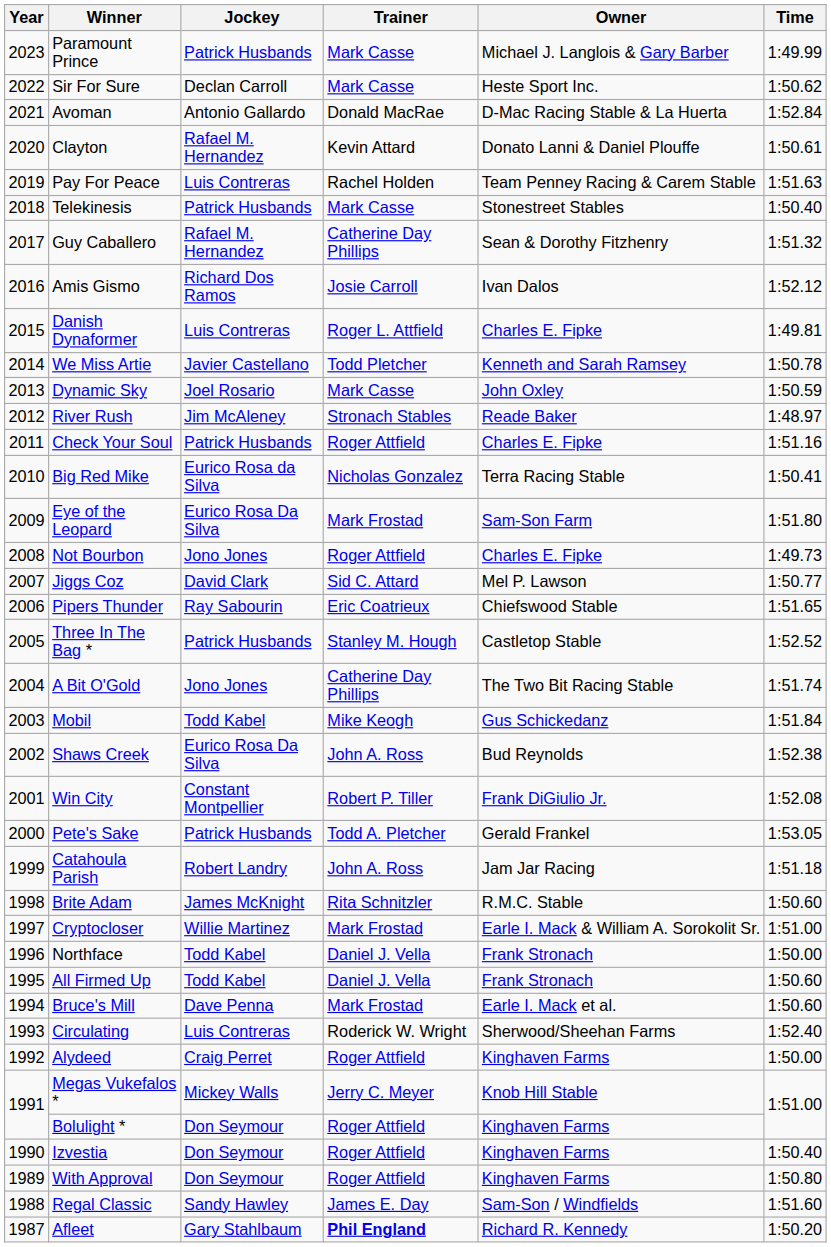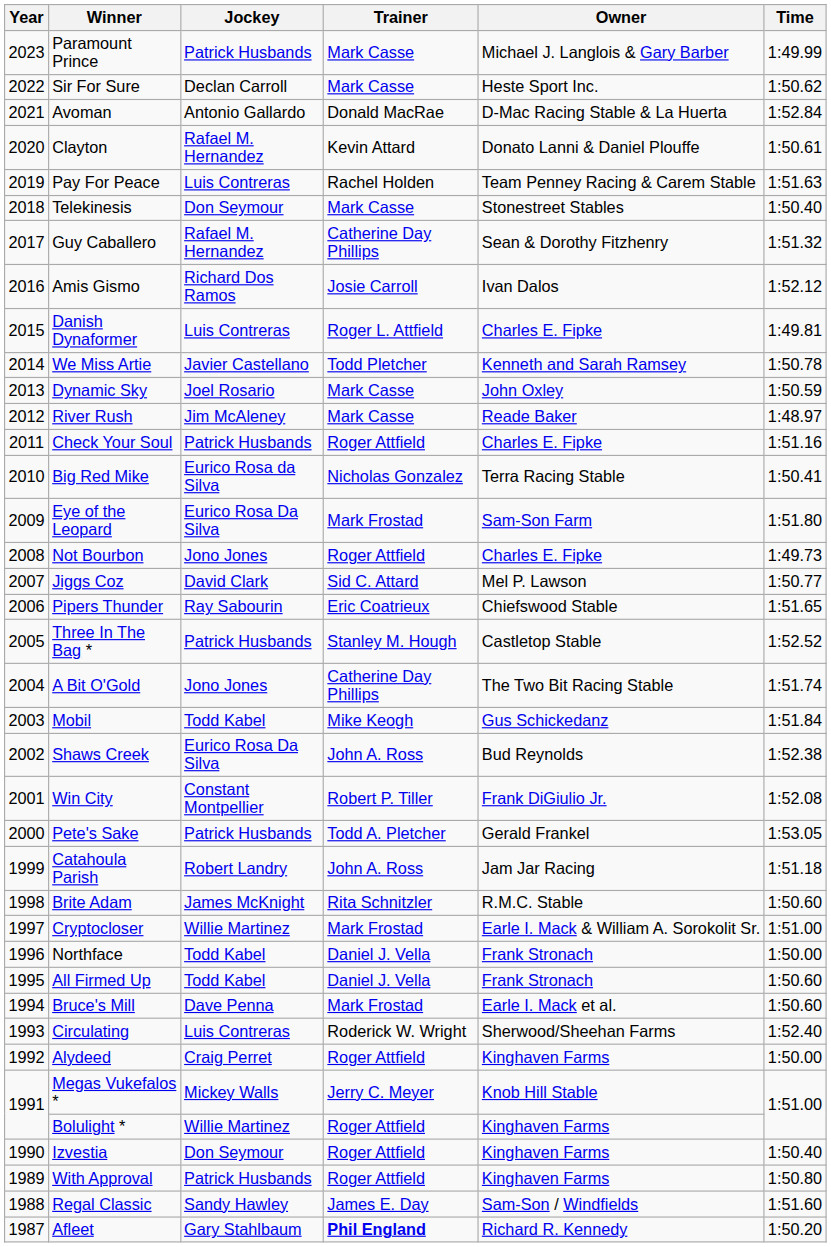 <table class="wikitable sortable" style="font-size:90%">
 <tr>
 <th style="width:30px">Year</th>
 <th style="width:110px">Winner</th>
 <th style="width:120px">Jockey</th>
 <th style="width:130px">Trainer</th>
 <th>Owner</th>
 <th style="width:25px">Time</th>
 </tr>
 <tr>
 <td align=center>2023</td>
 <td>Paramount Prince</td>
 <td><a href='#'>Patrick Husbands</a></td>
 <td><a href='#'>Mark Casse</a></td>
 <td>Michael J. Langlois & <a href='#'>Gary Barber</a></td>
 <td>1:49.99</td>
 </tr>
 <tr>
 <td align=center>2022</td>
 <td>Sir For Sure</td>
 <td>Declan Carroll</td>
 <td><a href='#'>Mark Casse</a></td>
 <td>Heste Sport Inc.</td>
 <td>1:50.62</td>
 </tr>
 <tr>
 <td align=center>2021</td>
 <td>Avoman</td>
 <td>Antonio Gallardo</td>
 <td>Donald MacRae</td>
 <td>D-Mac Racing Stable & La Huerta</td>
 <td>1:52.84</td>
 </tr>
 <tr>
 <td align=center>2020</td>
 <td>Clayton</td>
 <td><a href='#'>Rafael M. Hernandez</a></td>
 <td>Kevin Attard</td>
 <td>Donato Lanni & Daniel Plouffe</td>
 <td>1:50.61</td>
 </tr>
 <tr>
 <td align=center>2019</td>
 <td>Pay For Peace</td>
 <td><a href='#'>Luis Contreras</a></td>
 <td>Rachel Holden</td>
 <td>Team Penney Racing & Carem Stable</td>
 <td>1:51.63</td>
 </tr>
 <tr>
 <td align=center>2018</td>
 <td>Telekinesis</td>
-<td><a href='#'>Patrick Husbands</a></td>
+<td><a href='#'>Don Seymour</a></td>
 <td><a href='#'>Mark Casse</a></td>
 <td>Stonestreet Stables</td>
 <td>1:50.40</td>
 </tr>
 <tr>
 <td align=center>2017</td>
 <td>Guy Caballero</td>
 <td><a href='#'>Rafael M. Hernandez</a></td>
 <td><a href='#'>Catherine Day Phillips</a></td>
 <td>Sean & Dorothy Fitzhenry</td>
 <td>1:51.32</td>
 </tr>
 <tr>
 <td align=center>2016</td>
 <td>Amis Gismo</td>
 <td><a href='#'>Richard Dos Ramos</a></td>
 <td><a href='#'>Josie Carroll</a></td>
 <td>Ivan Dalos</td>
 <td>1:52.12</td>
 </tr>
 <tr>
 <td align=center>2015</td>
 <td><a href='#'>Danish Dynaformer</a></td>
 <td><a href='#'>Luis Contreras</a></td>
 <td><a href='#'>Roger L. Attfield</a></td>
 <td><a href='#'>Charles E. Fipke</a></td>
 <td>1:49.81</td>
 </tr>
 <tr>
 <td align=center>2014</td>
 <td><a href='#'>We Miss Artie</a></td>
 <td><a href='#'>Javier Castellano</a></td>
 <td><a href='#'>Todd Pletcher</a></td>
 <td><a href='#'>Kenneth and Sarah Ramsey</a></td>
 <td>1:50.78</td>
 </tr>
 <tr>
 <td align=center>2013</td>
 <td><a href='#'>Dynamic Sky</a></td>
 <td><a href='#'>Joel Rosario</a></td>
 <td><a href='#'>Mark Casse</a></td>
 <td><a href='#'>John Oxley</a></td>
 <td>1:50.59</td>
 </tr>
 <tr>
 <td align=center>2012</td>
 <td><a href='#'>River Rush</a></td>
 <td><a href='#'>Jim McAleney</a></td>
-<td><a href='#'>Stronach Stables</a></td>
+<td><a href='#'>Mark Casse</a></td>
 <td><a href='#'>Reade Baker</a></td>
 <td>1:48.97</td>
 </tr>
 <tr>
 <td align=center>2011</td>
 <td><a href='#'>Check Your Soul</a></td>
 <td><a href='#'>Patrick Husbands</a></td>
 <td><a href='#'>Roger Attfield</a></td>
 <td><a href='#'>Charles E. Fipke</a></td>
 <td>1:51.16</td>
 </tr>
 <tr>
 <td align=center>2010</td>
 <td><a href='#'>Big Red Mike</a></td>
 <td><a href='#'>Eurico Rosa da Silva</a></td>
 <td><a href='#'>Nicholas Gonzalez</a></td>
 <td>Terra Racing Stable</td>
 <td>1:50.41</td>
 </tr>
 <tr>
 <td align=center>2009</td>
 <td><a href='#'>Eye of the Leopard</a></td>
 <td><a href='#'>Eurico Rosa Da Silva</a></td>
 <td><a href='#'>Mark Frostad</a></td>
 <td><a href='#'>Sam-Son Farm</a></td>
 <td>1:51.80</td>
 </tr>
 <tr>
 <td align=center>2008</td>
 <td><a href='#'>Not Bourbon</a></td>
 <td><a href='#'>Jono Jones</a></td>
 <td><a href='#'>Roger Attfield</a></td>
 <td><a href='#'>Charles E. Fipke</a></td>
 <td>1:49.73</td>
 </tr>
 <tr>
 <td align=center>2007</td>
 <td><a href='#'>Jiggs Coz</a></td>
 <td><a href='#'>David Clark</a></td>
 <td><a href='#'>Sid C. Attard</a></td>
 <td>Mel P. Lawson</td>
 <td>1:50.77</td>
 </tr>
 <tr>
 <td align=center>2006</td>
 <td><a href='#'>Pipers Thunder</a></td>
 <td><a href='#'>Ray Sabourin</a></td>
 <td><a href='#'>Eric Coatrieux</a></td>
 <td>Chiefswood Stable</td>
 <td>1:51.65</td>
 </tr>
 <tr>
 <td align=center>2005</td>
 <td><a href='#'>Three In The Bag</a> *</td>
 <td><a href='#'>Patrick Husbands</a></td>
 <td><a href='#'>Stanley M. Hough</a></td>
 <td>Castletop Stable</td>
 <td>1:52.52</td>
 </tr>
 <tr>
 <td align=center>2004</td>
 <td><a href='#'>A Bit O'Gold</a></td>
 <td><a href='#'>Jono Jones</a></td>
 <td><a href='#'>Catherine Day Phillips</a></td>
 <td>The Two Bit Racing Stable</td>
 <td>1:51.74</td>
 </tr>
 <tr>
 <td align=center>2003</td>
 <td><a href='#'>Mobil</a></td>
 <td><a href='#'>Todd Kabel</a></td>
 <td><a href='#'>Mike Keogh</a></td>
 <td><a href='#'>Gus Schickedanz</a></td>
 <td>1:51.84</td>
 </tr>
 <tr>
 <td align=center>2002</td>
 <td><a href='#'>Shaws Creek</a></td>
 <td><a href='#'>Eurico Rosa Da Silva</a></td>
 <td><a href='#'>John A. Ross</a></td>
 <td>Bud Reynolds</td>
 <td>1:52.38</td>
 </tr>
 <tr>
 <td align=center>2001</td>
 <td><a href='#'>Win City</a></td>
 <td><a href='#'>Constant Montpellier</a></td>
 <td><a href='#'>Robert P. Tiller</a></td>
 <td><a href='#'>Frank DiGiulio Jr.</a></td>
 <td>1:52.08</td>
 </tr>
 <tr>
 <td align=center>2000</td>
 <td><a href='#'>Pete's Sake</a></td>
 <td><a href='#'>Patrick Husbands</a></td>
 <td><a href='#'>Todd A. Pletcher</a></td>
 <td>Gerald Frankel</td>
 <td>1:53.05</td>
 </tr>
 <tr>
 <td align=center>1999</td>
 <td><a href='#'>Catahoula Parish</a></td>
 <td><a href='#'>Robert Landry</a></td>
 <td><a href='#'>John A. Ross</a></td>
 <td>Jam Jar Racing</td>
 <td>1:51.18</td>
 </tr>
 <tr>
 <td align=center>1998</td>
 <td><a href='#'>Brite Adam</a></td>
 <td><a href='#'>James McKnight</a></td>
 <td><a href='#'>Rita Schnitzler</a></td>
 <td>R.M.C. Stable</td>
 <td>1:50.60</td>
 </tr>
 <tr>
 <td align=center>1997</td>
 <td><a href='#'>Cryptocloser</a></td>
 <td><a href='#'>Willie Martinez</a></td>
 <td><a href='#'>Mark Frostad</a></td>
 <td><a href='#'>Earle I. Mack</a> & William A. Sorokolit Sr.</td>
 <td>1:51.00</td>
 </tr>
 <tr>
 <td align=center>1996</td>
 <td>Northface</td>
 <td><a href='#'>Todd Kabel</a></td>
 <td><a href='#'>Daniel J. Vella</a></td>
 <td><a href='#'>Frank Stronach</a></td>
 <td>1:50.00</td>
 </tr>
 <tr>
 <td align=center>1995</td>
 <td><a href='#'>All Firmed Up</a></td>
 <td><a href='#'>Todd Kabel</a></td>
 <td><a href='#'>Daniel J. Vella</a></td>
 <td><a href='#'>Frank Stronach</a></td>
 <td>1:50.60</td>
 </tr>
 <tr>
 <td align=center>1994</td>
 <td><a href='#'>Bruce's Mill</a></td>
 <td><a href='#'>Dave Penna</a></td>
 <td><a href='#'>Mark Frostad</a></td>
 <td><a href='#'>Earle I. Mack</a> et al.</td>
 <td>1:50.60</td>
 </tr>
 <tr>
 <td align=center>1993</td>
 <td><a href='#'>Circulating</a></td>
 <td><a href='#'>Luis Contreras</a></td>
 <td>Roderick W. Wright</td>
 <td>Sherwood/Sheehan Farms</td>
 <td>1:52.40</td>
 </tr>
 <tr>
 <td align=center>1992</td>
 <td><a href='#'>Alydeed</a></td>
 <td><a href='#'>Craig Perret</a></td>
 <td><a href='#'>Roger Attfield</a></td>
 <td><a href='#'>Kinghaven Farms</a></td>
 <td>1:50.00</td>
 </tr>
 <tr>
 <td rowspan="2" align="center">1991</td>
 <td><a href='#'>Megas Vukefalos</a> *</td>
 <td><a href='#'>Mickey Walls</a></td>
 <td><a href='#'>Jerry C. Meyer</a></td>
 <td><a href='#'>Knob Hill Stable</a></td>
 <td rowspan="2">1:51.00</td>
 </tr>
 <tr>
 <td><a href='#'>Bolulight</a> *</td>
-<td><a href='#'>Don Seymour</a></td>
+<td><a href='#'>Willie Martinez</a></td>
 <td><a href='#'>Roger Attfield</a></td>
 <td><a href='#'>Kinghaven Farms</a></td>
 </tr>
 <tr>
 <td align=center>1990</td>
 <td><a href='#'>Izvestia</a></td>
 <td><a href='#'>Don Seymour</a></td>
 <td><a href='#'>Roger Attfield</a></td>
 <td><a href='#'>Kinghaven Farms</a></td>
 <td>1:50.40</td>
 </tr>
 <tr>
 <td align=center>1989</td>
 <td><a href='#'>With Approval</a></td>
-<td><a href='#'>Don Seymour</a></td>
+<td><a href='#'>Patrick Husbands</a></td>
 <td><a href='#'>Roger Attfield</a></td>
 <td><a href='#'>Kinghaven Farms</a></td>
 <td>1:50.80</td>
 </tr>
 <tr>
 <td align=center>1988</td>
 <td><a href='#'>Regal Classic</a></td>
 <td><a href='#'>Sandy Hawley</a></td>
 <td><a href='#'>James E. Day</a></td>
 <td><a href='#'>Sam-Son</a> / <a href='#'>Windfields</a></td>
 <td>1:51.60</td>
 </tr>
 <tr>
 <td align=center>1987</td>
 <td><a href='#'>Afleet</a></td>
 <td><a href='#'>Gary Stahlbaum</a></td>
 <td><strong><a href='#'>Phil England</a></strong></td>
 <td><a href='#'>Richard R. Kennedy</a></td>
 <td>1:50.20</td>
 </tr>
 </table>
